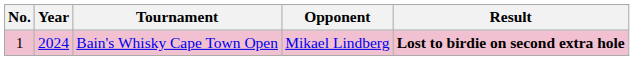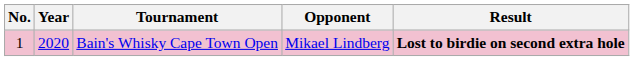 <table class="wikitable" style="font-size:95%;">
 <tr>
 <th>No.</th>
 <th>Year</th>
 <th>Tournament</th>
 <th>Opponent</th>
 <th>Result</th>
 </tr>
 <tr style="background:#F2C1D1;">
 <td align=center>1</td>
-<td><a href='#'>2024</a></td>
+<td><a href='#'>2020</a></td>
 <td><a href='#'>Bain's Whisky Cape Town Open</a></td>
 <td> <a href='#'>Mikael Lindberg</a></td>
 <td><strong>Lost to birdie on second extra hole</strong></td>
 </tr>
 </table>
